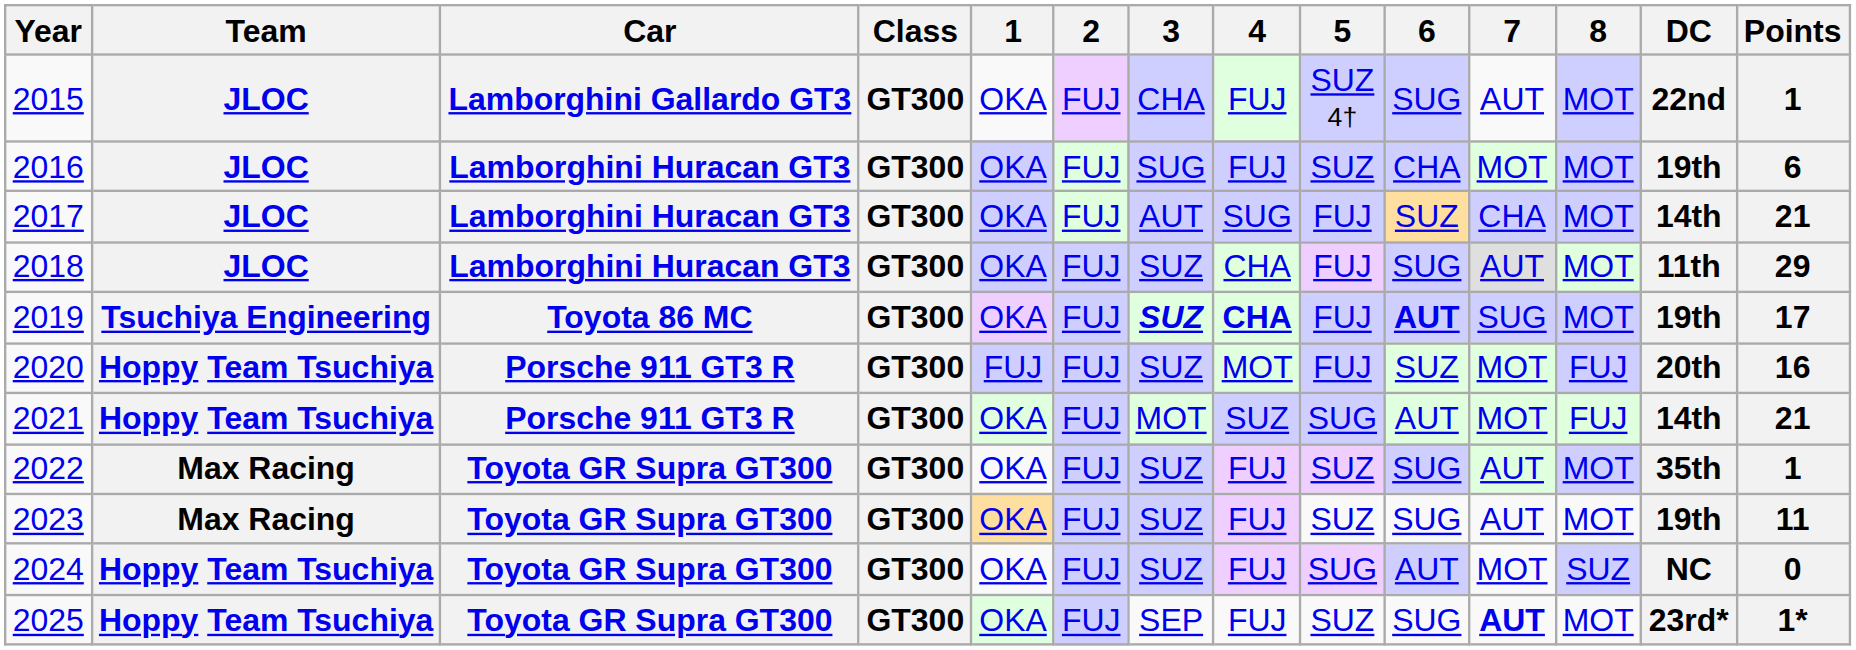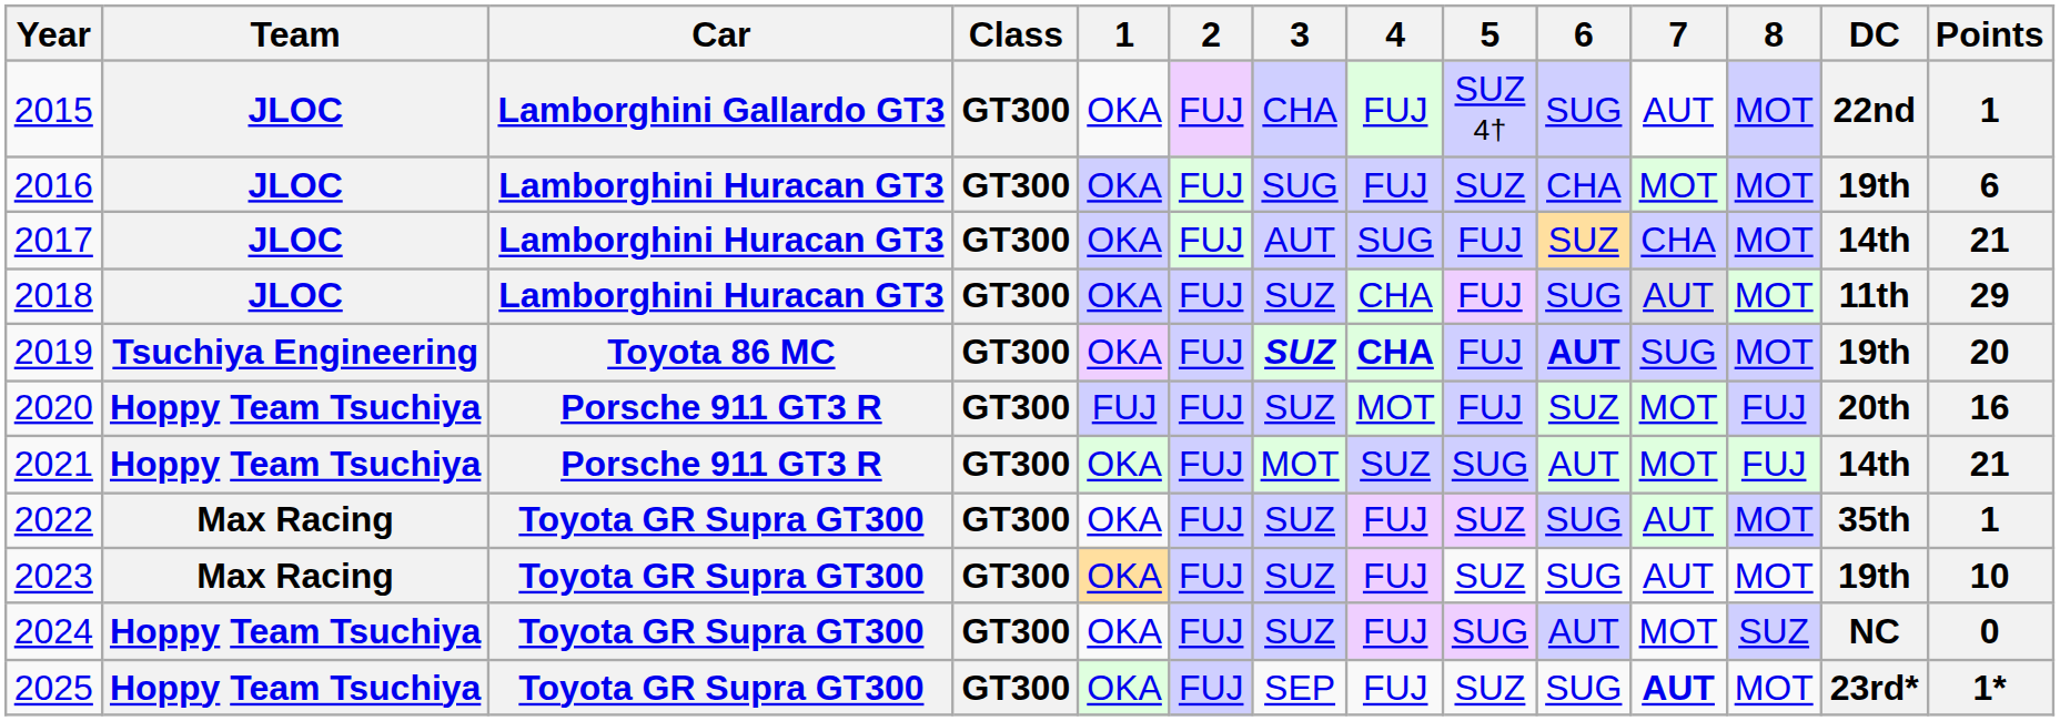 <table class="wikitable" style="text-align:center; font-size:85%">
 <tr>
 <th>Year</th>
 <th>Team</th>
 <th>Car</th>
 <th>Class</th>
 <th>1</th>
 <th>2</th>
 <th>3</th>
 <th>4</th>
 <th>5</th>
 <th>6</th>
 <th>7</th>
 <th>8</th>
 <th>DC</th>
 <th>Points</th>
 </tr>
 <tr>
 <td><a href='#'>2015</a></td>
 <th><a href='#'>JLOC</a></th>
 <th nowrap><a href='#'>Lamborghini Gallardo GT3</a></th>
 <th>GT300</th>
 <td><a href='#'>OKA</a></td>
 <td style="background:#EFCFFF;"><a href='#'>FUJ</a><br></td>
 <td style="background:#CFCFFF;"><a href='#'>CHA</a><br></td>
 <td style="background:#DFFFDF;"><a href='#'>FUJ</a><br></td>
 <td style="background:#CFCFFF;"><a href='#'>SUZ</a><br><small>4†</small></td>
 <td style="background:#CFCFFF;"><a href='#'>SUG</a><br></td>
 <td><a href='#'>AUT</a></td>
 <td style="background:#CFCFFF;"><a href='#'>MOT</a><br></td>
 <th>22nd</th>
 <th>1</th>
 </tr>
 <tr>
 <td><a href='#'>2016</a></td>
 <th><a href='#'>JLOC</a></th>
 <th nowrap><a href='#'>Lamborghini Huracan GT3</a></th>
 <th>GT300</th>
 <td style="background:#CFCFFF;"><a href='#'>OKA</a><br></td>
 <td style="background:#DFFFDF;"><a href='#'>FUJ</a><br></td>
 <td style="background:#CFCFFF;"><a href='#'>SUG</a><br></td>
 <td style="background:#CFCFFF;"><a href='#'>FUJ</a><br></td>
 <td style="background:#CFCFFF;"><a href='#'>SUZ</a><br></td>
 <td style="background:#CFCFFF;"><a href='#'>CHA</a><br></td>
 <td style="background:#DFFFDF;"><a href='#'>MOT</a><br></td>
 <td style="background:#CFCFFF;"><a href='#'>MOT</a><br></td>
 <th>19th</th>
 <th>6</th>
 </tr>
 <tr>
 <td><a href='#'>2017</a></td>
 <th><a href='#'>JLOC</a></th>
 <th nowrap><a href='#'>Lamborghini Huracan GT3</a></th>
 <th>GT300</th>
 <td style="background:#CFCFFF;"><a href='#'>OKA</a><br></td>
 <td style="background:#DFFFDF;"><a href='#'>FUJ</a><br></td>
 <td style="background:#CFCFFF;"><a href='#'>AUT</a><br></td>
 <td style="background:#CFCFFF;"><a href='#'>SUG</a><br></td>
 <td style="background:#CFCFFF;"><a href='#'>FUJ</a><br></td>
 <td style="background:#FFDF9F;"><a href='#'>SUZ</a><br></td>
 <td style="background:#CFCFFF;"><a href='#'>CHA</a><br></td>
 <td style="background:#CFCFFF;"><a href='#'>MOT</a><br></td>
 <th>14th</th>
 <th>21</th>
 </tr>
 <tr>
 <td><a href='#'>2018</a></td>
 <th><a href='#'>JLOC</a></th>
 <th nowrap><a href='#'>Lamborghini Huracan GT3</a></th>
 <th>GT300</th>
 <td style="background:#CFCFFF;"><a href='#'>OKA</a><br></td>
 <td style="background:#CFCFFF;"><a href='#'>FUJ</a><br></td>
 <td style="background:#CFCFFF;"><a href='#'>SUZ</a><br></td>
 <td style="background:#DFFFDF;"><a href='#'>CHA</a><br></td>
 <td style="background:#EFCFFF;"><a href='#'>FUJ</a><br></td>
 <td style="background:#CFCFFF;"><a href='#'>SUG</a><br></td>
 <td style="background:#DFDFDF;"><a href='#'>AUT</a><br></td>
 <td style="background:#DFFFDF;"><a href='#'>MOT</a><br></td>
 <th>11th</th>
 <th>29</th>
 </tr>
 <tr>
 <td><a href='#'>2019</a></td>
 <th nowrap><a href='#'>Tsuchiya Engineering</a></th>
 <th nowrap><a href='#'>Toyota 86 MC</a></th>
 <th>GT300</th>
 <td style="background:#EFCFFF;"><a href='#'>OKA</a><br></td>
 <td style="background:#CFCFFF;"><a href='#'>FUJ</a><br></td>
 <td style="background:#DFFFDF;"><strong><em><a href='#'>SUZ</a></em></strong><br></td>
 <td style="background:#DFFFDF;"><strong><a href='#'>CHA</a></strong><br></td>
 <td style="background:#CFCFFF;"><a href='#'>FUJ</a><br></td>
 <td style="background:#CFCFFF;"><strong><a href='#'>AUT</a></strong><br></td>
 <td style="background:#CFCFFF;"><a href='#'>SUG</a><br></td>
 <td style="background:#CFCFFF;"><a href='#'>MOT</a><br></td>
 <th>19th</th>
-<th>17</th>
+<th>20</th>
 </tr>
 <tr>
 <td><a href='#'>2020</a></td>
 <th nowrap><a href='#'>Hoppy</a> <a href='#'>Team Tsuchiya</a></th>
 <th nowrap><a href='#'>Porsche 911 GT3 R</a></th>
 <th>GT300</th>
 <td style="background:#CFCFFF;"><a href='#'>FUJ</a><br></td>
 <td style="background:#CFCFFF;"><a href='#'>FUJ</a><br></td>
 <td style="background:#CFCFFF;"><a href='#'>SUZ</a><br></td>
 <td style="background:#DFFFDF;"><a href='#'>MOT</a><br></td>
 <td style="background:#CFCFFF;"><a href='#'>FUJ</a><br></td>
 <td style="background:#DFFFDF;"><a href='#'>SUZ</a><br></td>
 <td style="background:#DFFFDF;"><a href='#'>MOT</a><br></td>
 <td style="background:#CFCFFF;"><a href='#'>FUJ</a><br></td>
 <th>20th</th>
 <th>16</th>
 </tr>
 <tr>
 <td><a href='#'>2021</a></td>
 <th nowrap><a href='#'>Hoppy</a> <a href='#'>Team Tsuchiya</a></th>
 <th nowrap><a href='#'>Porsche 911 GT3 R</a></th>
 <th>GT300</th>
 <td style="background:#DFFFDF;"><a href='#'>OKA</a><br></td>
 <td style="background:#CFCFFF;"><a href='#'>FUJ</a><br></td>
 <td style="background:#DFFFDF;"><a href='#'>MOT</a><br></td>
 <td style="background:#CFCFFF;"><a href='#'>SUZ</a><br></td>
 <td style="background:#CFCFFF;"><a href='#'>SUG</a><br></td>
 <td style="background:#DFFFDF;"><a href='#'>AUT</a><br></td>
 <td style="background:#DFFFDF;"><a href='#'>MOT</a><br></td>
 <td style="background:#DFFFDF;"><a href='#'>FUJ</a><br></td>
 <th>14th</th>
 <th>21</th>
 </tr>
 <tr>
 <td><a href='#'>2022</a></td>
 <th nowrap>Max Racing</th>
 <th nowrap><a href='#'>Toyota GR Supra GT300</a></th>
 <th>GT300</th>
 <td><a href='#'>OKA</a></td>
 <td style="background:#CFCFFF;"><a href='#'>FUJ</a><br></td>
 <td style="background:#CFCFFF;"><a href='#'>SUZ</a><br></td>
 <td style="background:#EFCFFF;"><a href='#'>FUJ</a><br></td>
 <td style="background:#EFCFFF;"><a href='#'>SUZ</a><br></td>
 <td style="background:#CFCFFF;"><a href='#'>SUG</a><br></td>
 <td style="background:#DFFFDF;"><a href='#'>AUT</a><br></td>
 <td style="background:#CFCFFF;"><a href='#'>MOT</a><br></td>
 <th>35th</th>
 <th>1</th>
 </tr>
 <tr>
 <td><a href='#'>2023</a></td>
 <th nowrap>Max Racing</th>
 <th nowrap><a href='#'>Toyota GR Supra GT300</a></th>
 <th>GT300</th>
 <td style="background:#FFDF9F;"><a href='#'>OKA</a><br></td>
 <td style="background:#CFCFFF;"><a href='#'>FUJ</a><br></td>
 <td style="background:#CFCFFF;"><a href='#'>SUZ</a><br></td>
 <td style="background:#EFCFFF;"><a href='#'>FUJ</a><br></td>
 <td><a href='#'>SUZ</a></td>
 <td><a href='#'>SUG</a></td>
 <td><a href='#'>AUT</a></td>
 <td><a href='#'>MOT</a></td>
 <th>19th</th>
-<th>11</th>
+<th>10</th>
 </tr>
 <tr>
 <td><a href='#'>2024</a></td>
 <th nowrap><a href='#'>Hoppy</a> <a href='#'>Team Tsuchiya</a></th>
 <th nowrap><a href='#'>Toyota GR Supra GT300</a></th>
 <th>GT300</th>
 <td><a href='#'>OKA</a></td>
 <td style="background:#CFCFFF;"><a href='#'>FUJ</a><br></td>
 <td style="background:#CFCFFF;"><a href='#'>SUZ</a><br></td>
 <td style="background:#EFCFFF;"><a href='#'>FUJ</a><br></td>
 <td style="background:#EFCFFF;"><a href='#'>SUG</a><br></td>
 <td style="background:#CFCFFF;"><a href='#'>AUT</a><br></td>
 <td><a href='#'>MOT</a></td>
 <td style="background:#CFCFFF;"><a href='#'>SUZ</a><br></td>
 <th>NC</th>
 <th>0</th>
 </tr>
 <tr>
 <td><a href='#'>2025</a></td>
 <th><a href='#'>Hoppy</a> <a href='#'>Team Tsuchiya</a></th>
 <th><a href='#'>Toyota GR Supra GT300</a></th>
 <th>GT300</th>
 <td style="background:#DFFFDF;"><a href='#'>OKA</a><br></td>
 <td style="background:#CFCFFF;"><a href='#'>FUJ</a><br></td>
 <td style="background:#;"><a href='#'>SEP</a><br></td>
 <td style="background:#;"><a href='#'>FUJ</a><br></td>
 <td style="background:#;"><a href='#'>SUZ</a><br></td>
 <td style="background:#;"><a href='#'>SUG</a><br></td>
 <td style="background:#;"><strong><a href='#'>AUT</a><br></strong></td>
 <td style="background:#;"><a href='#'>MOT</a><br></td>
 <th>23rd*</th>
 <th>1*</th>
 </tr>
 </table>
